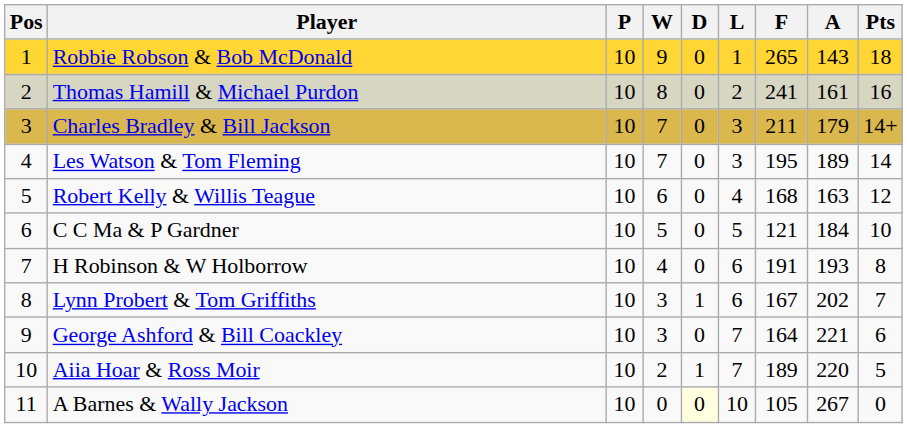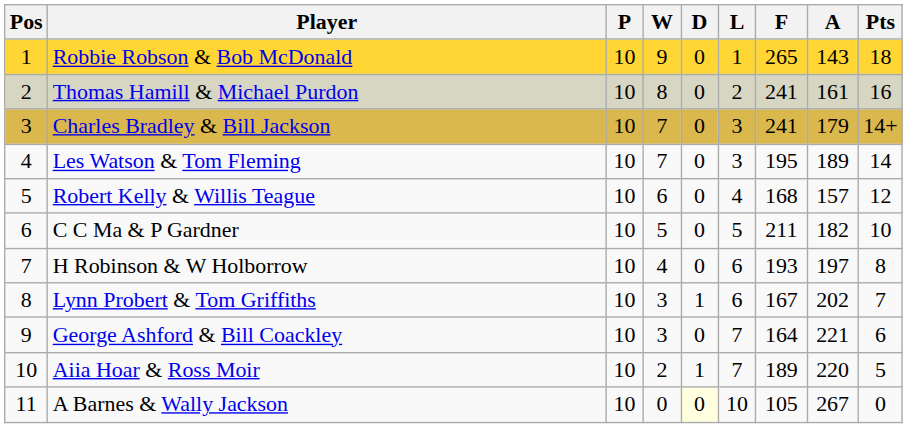 <table class="wikitable" style="font-size: 100%">
 <tr>
 <th scope="col" width=20>Pos</th>
 <th scope="col" width=400>Player</th>
 <th scope="col" width=20>P</th>
 <th scope="col" width=20>W</th>
 <th scope="col" width=20>D</th>
 <th scope="col" width=20>L</th>
 <th scope="col" width=30>F</th>
 <th scope="col" width=30>A</th>
 <th scope="col" width=20>Pts</th>
 </tr>
 <tr align=center style="background: #FFD633;">
 <td>1</td>
 <td align="left"> <a href='#'>Robbie Robson</a> & <a href='#'>Bob McDonald</a></td>
 <td>10</td>
 <td>9</td>
 <td>0</td>
 <td>1</td>
 <td>265</td>
 <td>143</td>
 <td>18</td>
 </tr>
 <tr align=center style="background: #D6D6C2;">
 <td>2</td>
 <td align="left"> <a href='#'>Thomas Hamill</a> & <a href='#'>Michael Purdon</a></td>
 <td>10</td>
 <td>8</td>
 <td>0</td>
 <td>2</td>
 <td>241</td>
 <td>161</td>
 <td>16</td>
 </tr>
 <tr align=center style="background: #DBB84D;">
 <td>3</td>
 <td align="left"> <a href='#'>Charles Bradley</a> & <a href='#'>Bill Jackson</a></td>
 <td>10</td>
 <td>7</td>
 <td>0</td>
 <td>3</td>
-<td>211</td>
+<td>241</td>
 <td>179</td>
 <td>14+</td>
 </tr>
 <tr align=center>
 <td>4</td>
 <td align="left"> <a href='#'>Les Watson</a> & <a href='#'>Tom Fleming</a></td>
 <td>10</td>
 <td>7</td>
 <td>0</td>
 <td>3</td>
 <td>195</td>
 <td>189</td>
 <td>14</td>
 </tr>
 <tr align=center>
 <td>5</td>
 <td align="left"> <a href='#'>Robert Kelly</a> & <a href='#'>Willis Teague</a></td>
 <td>10</td>
 <td>6</td>
 <td>0</td>
 <td>4</td>
 <td>168</td>
-<td>163</td>
+<td>157</td>
 <td>12</td>
 </tr>
 <tr align=center>
 <td>6</td>
 <td align="left"> C C Ma & P Gardner</td>
 <td>10</td>
 <td>5</td>
 <td>0</td>
 <td>5</td>
-<td>121</td>
-<td>184</td>
+<td>211</td>
+<td>182</td>
 <td>10</td>
 </tr>
 <tr align=center>
 <td>7</td>
 <td align="left"> H Robinson & W Holborrow</td>
 <td>10</td>
 <td>4</td>
 <td>0</td>
 <td>6</td>
-<td>191</td>
 <td>193</td>
+<td>197</td>
 <td>8</td>
 </tr>
 <tr align=center>
 <td>8</td>
 <td align="left"> <a href='#'>Lynn Probert</a> & <a href='#'>Tom Griffiths</a></td>
 <td>10</td>
 <td>3</td>
 <td>1</td>
 <td>6</td>
 <td>167</td>
 <td>202</td>
 <td>7</td>
 </tr>
 <tr align=center>
 <td>9</td>
 <td align="left"> <a href='#'>George Ashford</a> & <a href='#'>Bill Coackley</a></td>
 <td>10</td>
 <td>3</td>
 <td>0</td>
 <td>7</td>
 <td>164</td>
 <td>221</td>
 <td>6</td>
 </tr>
 <tr align=center>
 <td>10</td>
 <td align="left"> <a href='#'>Aiia Hoar</a> & <a href='#'>Ross Moir</a></td>
 <td>10</td>
 <td>2</td>
 <td>1</td>
 <td>7</td>
 <td>189</td>
 <td>220</td>
 <td>5</td>
 </tr>
 <tr align=center>
 <td>11</td>
 <td align="left"> A Barnes & <a href='#'>Wally Jackson</a></td>
 <td>10</td>
 <td>0</td>
 <td style="background: lightyellow;">0</td>
 <td>10</td>
 <td>105</td>
 <td>267</td>
 <td>0</td>
 </tr>
 </table>
